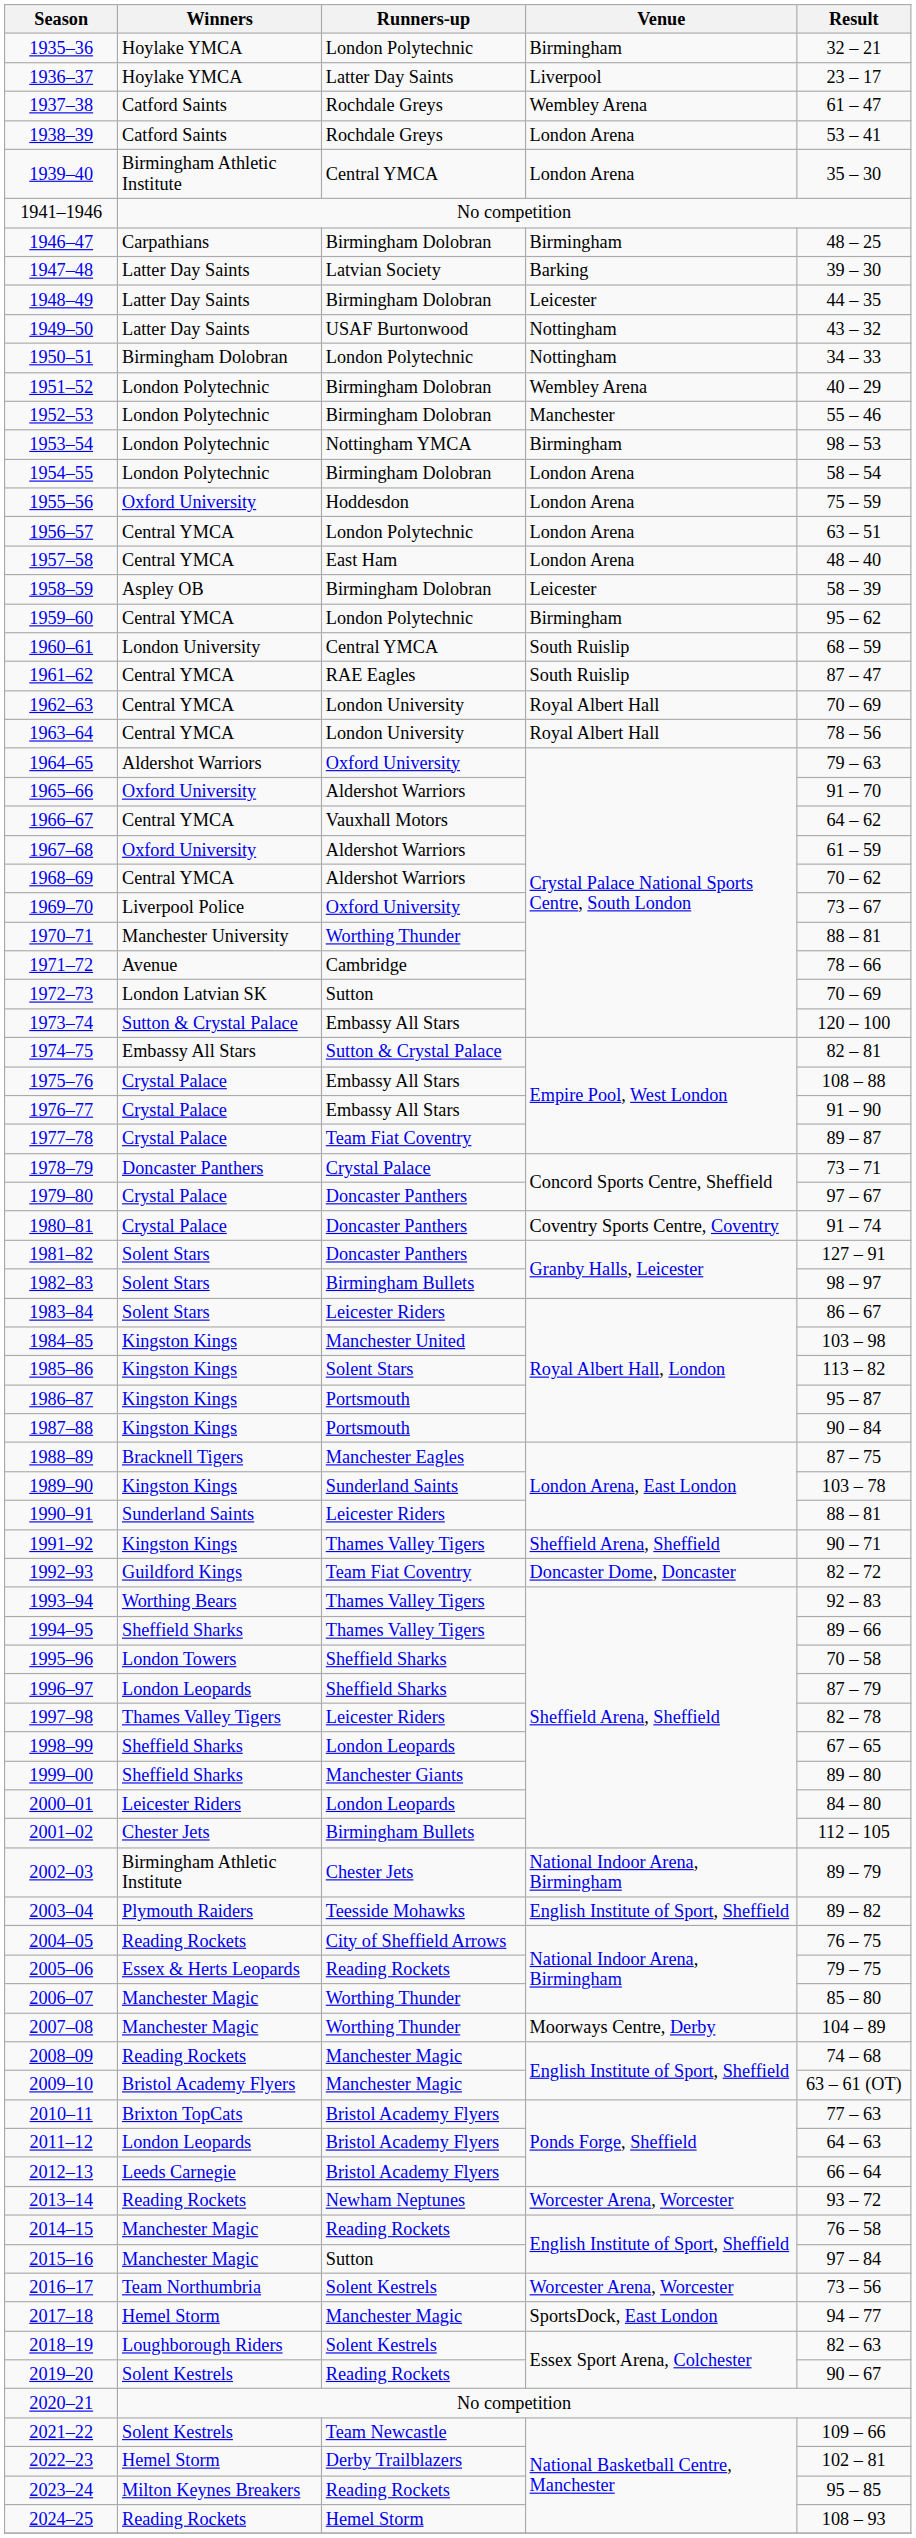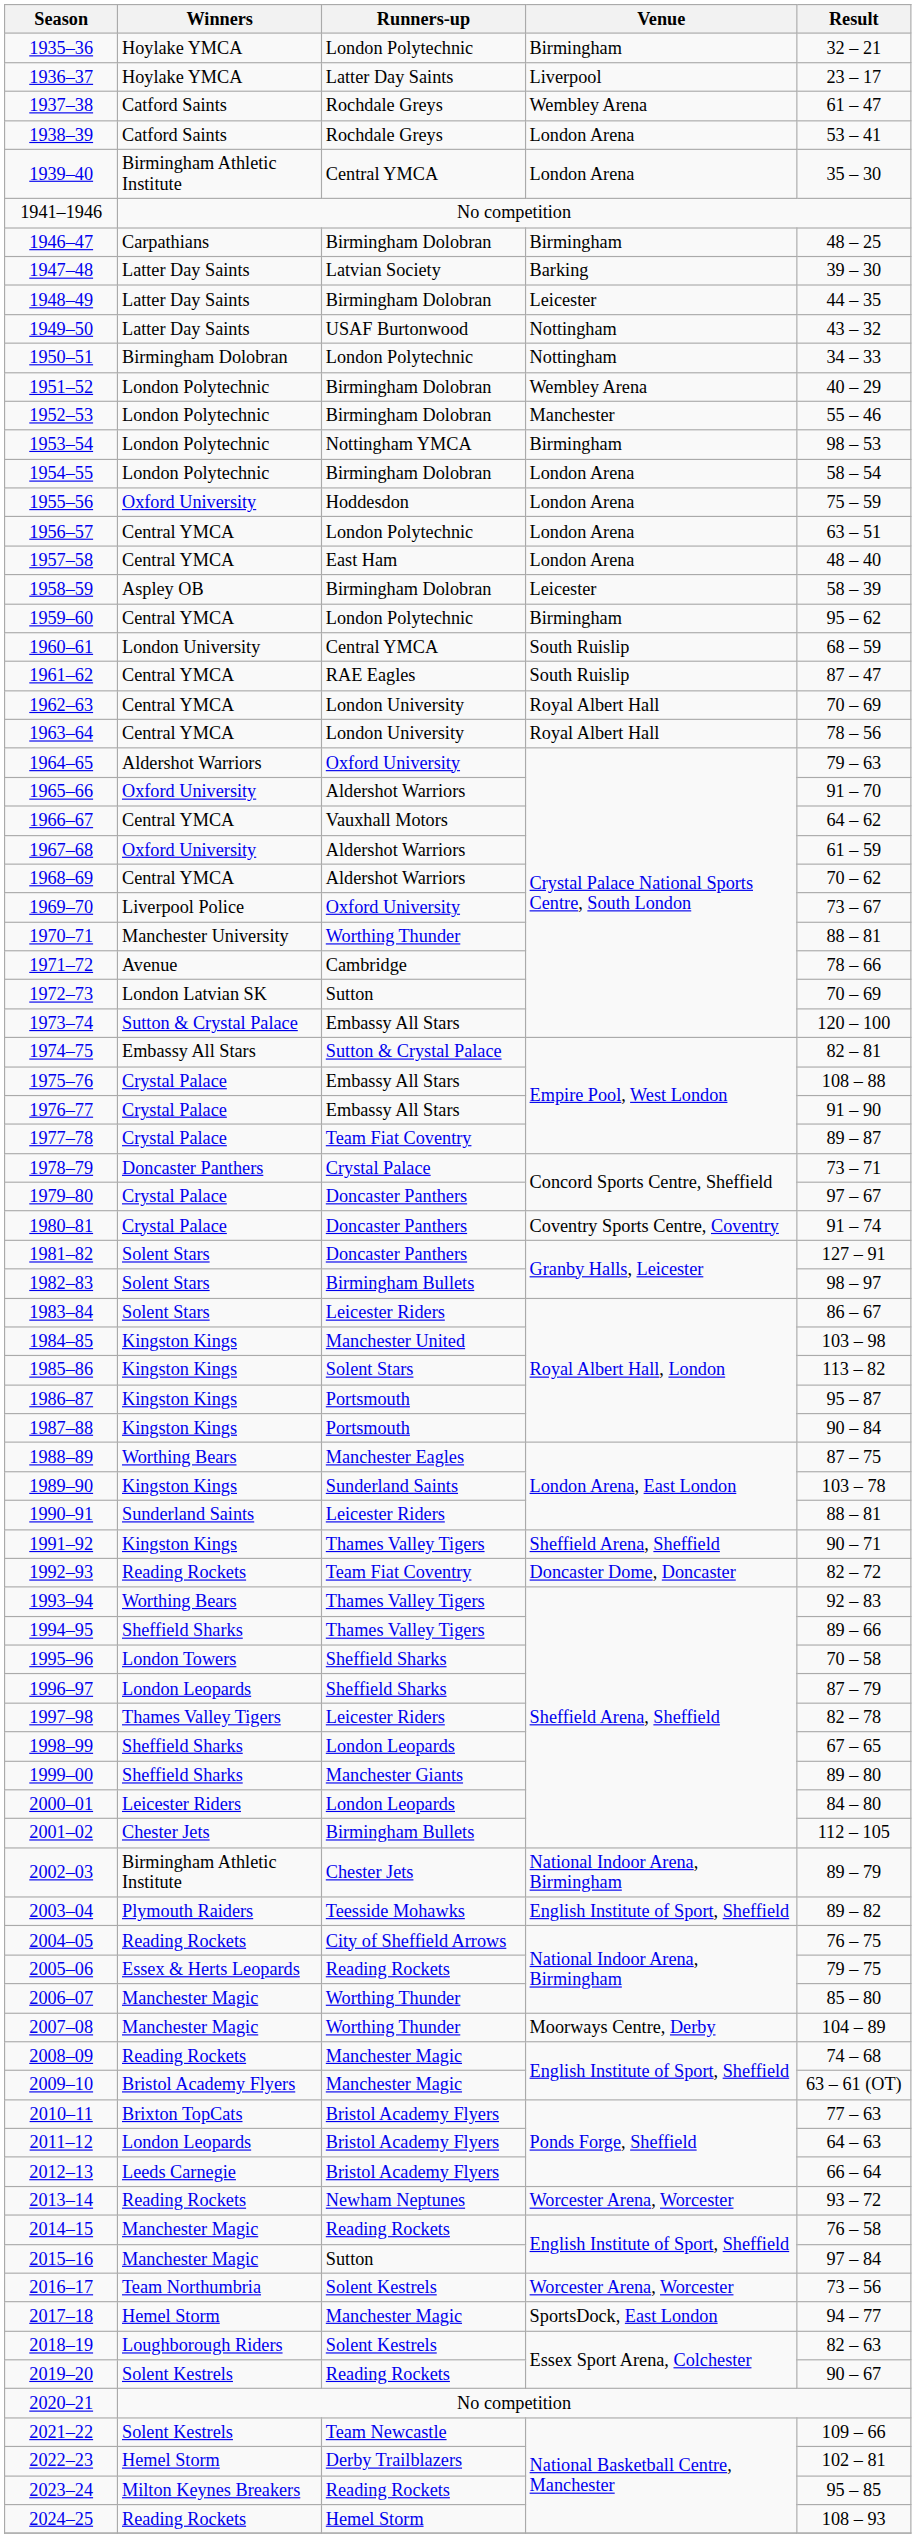 <table class="wikitable" style="width:90%; text-align:left">
 <tr>
 <th width=12.5%>Season</th>
 <th width=22.5%>Winners</th>
 <th width=22.5%>Runners-up</th>
 <th width=30%>Venue</th>
 <th width=12.5%>Result</th>
 </tr>
 <tr>
 <td align=center><a href='#'>1935–36</a></td>
 <td>Hoylake YMCA</td>
 <td>London Polytechnic</td>
 <td>Birmingham</td>
 <td align=center>32 – 21</td>
 </tr>
 <tr>
 <td align=center><a href='#'>1936–37</a></td>
 <td>Hoylake YMCA</td>
 <td>Latter Day Saints</td>
 <td>Liverpool</td>
 <td align=center>23 – 17</td>
 </tr>
 <tr>
 <td align=center><a href='#'>1937–38</a></td>
 <td>Catford Saints</td>
 <td>Rochdale Greys</td>
 <td>Wembley Arena</td>
 <td align=center>61 – 47</td>
 </tr>
 <tr>
 <td align=center><a href='#'>1938–39</a></td>
 <td>Catford Saints</td>
 <td>Rochdale Greys</td>
 <td>London Arena</td>
 <td align=center>53 – 41</td>
 </tr>
 <tr>
 <td align=center><a href='#'>1939–40</a></td>
 <td>Birmingham Athletic Institute</td>
 <td>Central YMCA</td>
 <td>London Arena</td>
 <td align=center>35 – 30</td>
 </tr>
 <tr>
 <td align=center>1941–1946</td>
 <td colspan=4 align=center>No competition</td>
 </tr>
 <tr>
 <td align=center><a href='#'>1946–47</a></td>
 <td>Carpathians</td>
 <td>Birmingham Dolobran</td>
 <td>Birmingham</td>
 <td align=center>48 – 25</td>
 </tr>
 <tr>
 <td align=center><a href='#'>1947–48</a></td>
 <td>Latter Day Saints</td>
 <td>Latvian Society</td>
 <td>Barking</td>
 <td align=center>39 – 30</td>
 </tr>
 <tr>
 <td align=center><a href='#'>1948–49</a></td>
 <td>Latter Day Saints</td>
 <td>Birmingham Dolobran</td>
 <td>Leicester</td>
 <td align=center>44 – 35</td>
 </tr>
 <tr>
 <td align=center><a href='#'>1949–50</a></td>
 <td>Latter Day Saints</td>
 <td>USAF Burtonwood</td>
 <td>Nottingham</td>
 <td align=center>43 – 32</td>
 </tr>
 <tr>
 <td align=center><a href='#'>1950–51</a></td>
 <td>Birmingham Dolobran</td>
 <td>London Polytechnic</td>
 <td>Nottingham</td>
 <td align=center>34 – 33</td>
 </tr>
 <tr>
 <td align=center><a href='#'>1951–52</a></td>
 <td>London Polytechnic</td>
 <td>Birmingham Dolobran</td>
 <td>Wembley Arena</td>
 <td align=center>40 – 29</td>
 </tr>
 <tr>
 <td align=center><a href='#'>1952–53</a></td>
 <td>London Polytechnic</td>
 <td>Birmingham Dolobran</td>
 <td>Manchester</td>
 <td align=center>55 – 46</td>
 </tr>
 <tr>
 <td align=center><a href='#'>1953–54</a></td>
 <td>London Polytechnic</td>
 <td>Nottingham YMCA</td>
 <td>Birmingham</td>
 <td align=center>98 – 53</td>
 </tr>
 <tr>
 <td align=center><a href='#'>1954–55</a></td>
 <td>London Polytechnic</td>
 <td>Birmingham Dolobran</td>
 <td>London Arena</td>
 <td align=center>58 – 54</td>
 </tr>
 <tr>
 <td align=center><a href='#'>1955–56</a></td>
 <td><a href='#'>Oxford University</a></td>
 <td>Hoddesdon</td>
 <td>London Arena</td>
 <td align=center>75 – 59</td>
 </tr>
 <tr>
 <td align=center><a href='#'>1956–57</a></td>
 <td>Central YMCA</td>
 <td>London Polytechnic</td>
 <td>London Arena</td>
 <td align=center>63 – 51</td>
 </tr>
 <tr>
 <td align=center><a href='#'>1957–58</a></td>
 <td>Central YMCA</td>
 <td>East Ham</td>
 <td>London Arena</td>
 <td align=center>48 – 40</td>
 </tr>
 <tr>
 <td align=center><a href='#'>1958–59</a></td>
 <td>Aspley OB</td>
 <td>Birmingham Dolobran</td>
 <td>Leicester</td>
 <td align=center>58 – 39</td>
 </tr>
 <tr>
 <td align=center><a href='#'>1959–60</a></td>
 <td>Central YMCA</td>
 <td>London Polytechnic</td>
 <td>Birmingham</td>
 <td align=center>95 – 62</td>
 </tr>
 <tr>
 <td align=center><a href='#'>1960–61</a></td>
 <td>London University</td>
 <td>Central YMCA</td>
 <td>South Ruislip</td>
 <td align=center>68 – 59</td>
 </tr>
 <tr>
 <td align=center><a href='#'>1961–62</a></td>
 <td>Central YMCA</td>
 <td>RAE Eagles</td>
 <td>South Ruislip</td>
 <td align=center>87 – 47</td>
 </tr>
 <tr>
 <td align=center><a href='#'>1962–63</a></td>
 <td>Central YMCA</td>
 <td>London University</td>
 <td>Royal Albert Hall</td>
 <td align=center>70 – 69</td>
 </tr>
 <tr>
 <td align=center><a href='#'>1963–64</a></td>
 <td>Central YMCA</td>
 <td>London University</td>
 <td>Royal Albert Hall</td>
 <td align=center>78 – 56</td>
 </tr>
 <tr>
 <td align=center><a href='#'>1964–65</a></td>
 <td>Aldershot Warriors</td>
 <td><a href='#'>Oxford University</a></td>
 <td rowspan=10><a href='#'>Crystal Palace National Sports Centre</a>, <a href='#'>South London</a></td>
 <td align=center>79 – 63</td>
 </tr>
 <tr>
 <td align=center><a href='#'>1965–66</a></td>
 <td><a href='#'>Oxford University</a></td>
 <td>Aldershot Warriors</td>
 <td align=center>91 – 70</td>
 </tr>
 <tr>
 <td align=center><a href='#'>1966–67</a></td>
 <td>Central YMCA</td>
 <td>Vauxhall Motors</td>
 <td align=center>64 – 62</td>
 </tr>
 <tr>
 <td align=center><a href='#'>1967–68</a></td>
 <td><a href='#'>Oxford University</a></td>
 <td>Aldershot Warriors</td>
 <td align=center>61 – 59</td>
 </tr>
 <tr>
 <td align=center><a href='#'>1968–69</a></td>
 <td>Central YMCA</td>
 <td>Aldershot Warriors</td>
 <td align=center>70 – 62</td>
 </tr>
 <tr>
 <td align=center><a href='#'>1969–70</a></td>
 <td>Liverpool Police</td>
 <td><a href='#'>Oxford University</a></td>
 <td align=center>73 – 67</td>
 </tr>
 <tr>
 <td align=center><a href='#'>1970–71</a></td>
 <td>Manchester University</td>
 <td><a href='#'>Worthing Thunder</a></td>
 <td align=center>88 – 81</td>
 </tr>
 <tr>
 <td align=center><a href='#'>1971–72</a></td>
 <td>Avenue</td>
 <td>Cambridge</td>
 <td align=center>78 – 66</td>
 </tr>
 <tr>
 <td align=center><a href='#'>1972–73</a></td>
 <td>London Latvian SK</td>
 <td>Sutton</td>
 <td align=center>70 – 69</td>
 </tr>
 <tr>
 <td align=center><a href='#'>1973–74</a></td>
 <td><a href='#'>Sutton & Crystal Palace</a></td>
 <td>Embassy All Stars</td>
 <td align=center>120 – 100</td>
 </tr>
 <tr>
 <td align=center><a href='#'>1974–75</a></td>
 <td>Embassy All Stars</td>
 <td><a href='#'>Sutton & Crystal Palace</a></td>
 <td rowspan=4><a href='#'>Empire Pool</a>, <a href='#'>West London</a></td>
 <td align=center>82 – 81</td>
 </tr>
 <tr>
 <td align=center><a href='#'>1975–76</a></td>
 <td><a href='#'>Crystal Palace</a></td>
 <td>Embassy All Stars</td>
 <td align=center>108 – 88</td>
 </tr>
 <tr>
 <td align=center><a href='#'>1976–77</a></td>
 <td><a href='#'>Crystal Palace</a></td>
 <td>Embassy All Stars</td>
 <td align=center>91 – 90</td>
 </tr>
 <tr>
 <td align=center><a href='#'>1977–78</a></td>
 <td><a href='#'>Crystal Palace</a></td>
 <td><a href='#'>Team Fiat Coventry</a></td>
 <td align=center>89 – 87</td>
 </tr>
 <tr>
 <td align=center><a href='#'>1978–79</a></td>
 <td><a href='#'>Doncaster Panthers</a></td>
 <td><a href='#'>Crystal Palace</a></td>
 <td rowspan=2>Concord Sports Centre, Sheffield</td>
 <td align=center>73 – 71</td>
 </tr>
 <tr>
 <td align=center><a href='#'>1979–80</a></td>
 <td><a href='#'>Crystal Palace</a></td>
 <td><a href='#'>Doncaster Panthers</a></td>
 <td align=center>97 – 67</td>
 </tr>
 <tr>
 <td align=center><a href='#'>1980–81</a></td>
 <td><a href='#'>Crystal Palace</a></td>
 <td><a href='#'>Doncaster Panthers</a></td>
 <td>Coventry Sports Centre, <a href='#'>Coventry</a></td>
 <td align=center>91 – 74</td>
 </tr>
 <tr>
 <td align=center><a href='#'>1981–82</a></td>
 <td><a href='#'>Solent Stars</a></td>
 <td><a href='#'>Doncaster Panthers</a></td>
 <td rowspan=2><a href='#'>Granby Halls</a>, <a href='#'>Leicester</a></td>
 <td align=center>127 – 91</td>
 </tr>
 <tr>
 <td align=center><a href='#'>1982–83</a></td>
 <td><a href='#'>Solent Stars</a></td>
 <td><a href='#'>Birmingham Bullets</a></td>
 <td align=center>98 – 97</td>
 </tr>
 <tr>
 <td align=center><a href='#'>1983–84</a></td>
 <td><a href='#'>Solent Stars</a></td>
 <td><a href='#'>Leicester Riders</a></td>
 <td rowspan=5><a href='#'>Royal Albert Hall</a>, <a href='#'>London</a></td>
 <td align=center>86 – 67</td>
 </tr>
 <tr>
 <td align=center><a href='#'>1984–85</a></td>
 <td><a href='#'>Kingston Kings</a></td>
 <td><a href='#'>Manchester United</a></td>
 <td align=center>103 – 98</td>
 </tr>
 <tr>
 <td align=center><a href='#'>1985–86</a></td>
 <td><a href='#'>Kingston Kings</a></td>
 <td><a href='#'>Solent Stars</a></td>
 <td align=center>113 – 82</td>
 </tr>
 <tr>
 <td align=center><a href='#'>1986–87</a></td>
 <td><a href='#'>Kingston Kings</a></td>
 <td><a href='#'>Portsmouth</a></td>
 <td align=center>95 – 87</td>
 </tr>
 <tr>
 <td align=center><a href='#'>1987–88</a></td>
 <td><a href='#'>Kingston Kings</a></td>
 <td><a href='#'>Portsmouth</a></td>
 <td align=center>90 – 84</td>
 </tr>
 <tr>
 <td align=center><a href='#'>1988–89</a></td>
-<td><a href='#'>Bracknell Tigers</a></td>
+<td><a href='#'>Worthing Bears</a></td>
 <td><a href='#'>Manchester Eagles</a></td>
 <td rowspan=3><a href='#'>London Arena</a>, <a href='#'>East London</a></td>
 <td align=center>87 – 75</td>
 </tr>
 <tr>
 <td align=center><a href='#'>1989–90</a></td>
 <td><a href='#'>Kingston Kings</a></td>
 <td><a href='#'>Sunderland Saints</a></td>
 <td align=center>103 – 78</td>
 </tr>
 <tr>
 <td align=center><a href='#'>1990–91</a></td>
 <td><a href='#'>Sunderland Saints</a></td>
 <td><a href='#'>Leicester Riders</a></td>
 <td align=center>88 – 81</td>
 </tr>
 <tr>
 <td align=center><a href='#'>1991–92</a></td>
 <td><a href='#'>Kingston Kings</a></td>
 <td><a href='#'>Thames Valley Tigers</a></td>
 <td><a href='#'>Sheffield Arena</a>, <a href='#'>Sheffield</a></td>
 <td align=center>90 – 71</td>
 </tr>
 <tr>
 <td align=center><a href='#'>1992–93</a></td>
-<td><a href='#'>Guildford Kings</a></td>
+<td><a href='#'>Reading Rockets</a></td>
 <td><a href='#'>Team Fiat Coventry</a></td>
 <td><a href='#'>Doncaster Dome</a>, <a href='#'>Doncaster</a></td>
 <td align=center>82 – 72</td>
 </tr>
 <tr>
 <td align=center><a href='#'>1993–94</a></td>
 <td><a href='#'>Worthing Bears</a></td>
 <td><a href='#'>Thames Valley Tigers</a></td>
 <td rowspan=9><a href='#'>Sheffield Arena</a>, <a href='#'>Sheffield</a></td>
 <td align=center>92 – 83</td>
 </tr>
 <tr>
 <td align=center><a href='#'>1994–95</a></td>
 <td><a href='#'>Sheffield Sharks</a></td>
 <td><a href='#'>Thames Valley Tigers</a></td>
 <td align=center>89 – 66</td>
 </tr>
 <tr>
 <td align=center><a href='#'>1995–96</a></td>
 <td><a href='#'>London Towers</a></td>
 <td><a href='#'>Sheffield Sharks</a></td>
 <td align=center>70 – 58</td>
 </tr>
 <tr>
 <td align=center><a href='#'>1996–97</a></td>
 <td><a href='#'>London Leopards</a></td>
 <td><a href='#'>Sheffield Sharks</a></td>
 <td align=center>87 – 79</td>
 </tr>
 <tr>
 <td align=center><a href='#'>1997–98</a></td>
 <td><a href='#'>Thames Valley Tigers</a></td>
 <td><a href='#'>Leicester Riders</a></td>
 <td align=center>82 – 78</td>
 </tr>
 <tr>
 <td align=center><a href='#'>1998–99</a></td>
 <td><a href='#'>Sheffield Sharks</a></td>
 <td><a href='#'>London Leopards</a></td>
 <td align=center>67 – 65</td>
 </tr>
 <tr>
 <td align=center><a href='#'>1999–00</a></td>
 <td><a href='#'>Sheffield Sharks</a></td>
 <td><a href='#'>Manchester Giants</a></td>
 <td align=center>89 – 80</td>
 </tr>
 <tr>
 <td align=center><a href='#'>2000–01</a></td>
 <td><a href='#'>Leicester Riders</a></td>
 <td><a href='#'>London Leopards</a></td>
 <td align=center>84 – 80</td>
 </tr>
 <tr>
 <td align=center><a href='#'>2001–02</a></td>
 <td><a href='#'>Chester Jets</a></td>
 <td><a href='#'>Birmingham Bullets</a></td>
 <td align=center>112 – 105</td>
 </tr>
 <tr>
 <td align=center><a href='#'>2002–03</a></td>
 <td>Birmingham Athletic Institute</td>
 <td><a href='#'>Chester Jets</a></td>
 <td><a href='#'>National Indoor Arena</a>, <a href='#'>Birmingham</a></td>
 <td align=center>89 – 79</td>
 </tr>
 <tr>
 <td align=center><a href='#'>2003–04</a></td>
 <td><a href='#'>Plymouth Raiders</a></td>
 <td><a href='#'>Teesside Mohawks</a></td>
 <td><a href='#'>English Institute of Sport</a>, <a href='#'>Sheffield</a></td>
 <td align=center>89 – 82</td>
 </tr>
 <tr>
 <td align=center><a href='#'>2004–05</a></td>
 <td><a href='#'>Reading Rockets</a></td>
 <td><a href='#'>City of Sheffield Arrows</a></td>
 <td rowspan=3><a href='#'>National Indoor Arena</a>, <a href='#'>Birmingham</a></td>
 <td align=center>76 – 75</td>
 </tr>
 <tr>
 <td align=center><a href='#'>2005–06</a></td>
 <td><a href='#'>Essex & Herts Leopards</a></td>
 <td><a href='#'>Reading Rockets</a></td>
 <td align=center>79 – 75</td>
 </tr>
 <tr>
 <td align=center><a href='#'>2006–07</a></td>
 <td><a href='#'>Manchester Magic</a></td>
 <td><a href='#'>Worthing Thunder</a></td>
 <td align=center>85 – 80</td>
 </tr>
 <tr>
 <td align=center><a href='#'>2007–08</a></td>
 <td><a href='#'>Manchester Magic</a></td>
 <td><a href='#'>Worthing Thunder</a></td>
 <td>Moorways Centre, <a href='#'>Derby</a></td>
 <td align=center>104 – 89</td>
 </tr>
 <tr>
 <td align=center><a href='#'>2008–09</a></td>
 <td><a href='#'>Reading Rockets</a></td>
 <td><a href='#'>Manchester Magic</a></td>
 <td rowspan=2><a href='#'>English Institute of Sport</a>, <a href='#'>Sheffield</a></td>
 <td align=center>74 – 68</td>
 </tr>
 <tr>
 <td align=center><a href='#'>2009–10</a></td>
 <td><a href='#'>Bristol Academy Flyers</a></td>
 <td><a href='#'>Manchester Magic</a></td>
 <td align=center>63 – 61 (OT)</td>
 </tr>
 <tr>
 <td align=center><a href='#'>2010–11</a></td>
 <td><a href='#'>Brixton TopCats</a></td>
 <td><a href='#'>Bristol Academy Flyers</a></td>
 <td rowspan=3><a href='#'>Ponds Forge</a>, <a href='#'>Sheffield</a></td>
 <td align=center>77 – 63</td>
 </tr>
 <tr>
 <td align=center><a href='#'>2011–12</a></td>
 <td><a href='#'>London Leopards</a></td>
 <td><a href='#'>Bristol Academy Flyers</a></td>
 <td align=center>64 – 63</td>
 </tr>
 <tr>
 <td align=center><a href='#'>2012–13</a></td>
 <td><a href='#'>Leeds Carnegie</a></td>
 <td><a href='#'>Bristol Academy Flyers</a></td>
 <td align=center>66 – 64</td>
 </tr>
 <tr>
 <td align=center><a href='#'>2013–14</a></td>
 <td><a href='#'>Reading Rockets</a></td>
 <td><a href='#'>Newham Neptunes</a></td>
 <td><a href='#'>Worcester Arena</a>, <a href='#'>Worcester</a></td>
 <td align=center>93 – 72</td>
 </tr>
 <tr>
 <td align=center><a href='#'>2014–15</a></td>
 <td><a href='#'>Manchester Magic</a></td>
 <td><a href='#'>Reading Rockets</a></td>
 <td rowspan=2><a href='#'>English Institute of Sport</a>, <a href='#'>Sheffield</a></td>
 <td align=center>76 – 58</td>
 </tr>
 <tr>
 <td align=center><a href='#'>2015–16</a></td>
 <td><a href='#'>Manchester Magic</a></td>
 <td>Sutton</td>
 <td align=center>97 – 84</td>
 </tr>
 <tr>
 <td align=center><a href='#'>2016–17</a></td>
 <td><a href='#'>Team Northumbria</a></td>
 <td><a href='#'>Solent Kestrels</a></td>
 <td><a href='#'>Worcester Arena</a>, <a href='#'>Worcester</a></td>
 <td align=center>73 – 56</td>
 </tr>
 <tr>
 <td align=center><a href='#'>2017–18</a></td>
 <td><a href='#'>Hemel Storm</a></td>
 <td><a href='#'>Manchester Magic</a></td>
 <td>SportsDock, <a href='#'>East London</a></td>
 <td align=center>94 – 77</td>
 </tr>
 <tr>
 <td align=center><a href='#'>2018–19</a></td>
 <td><a href='#'>Loughborough Riders</a></td>
 <td><a href='#'>Solent Kestrels</a></td>
 <td rowspan=2>Essex Sport Arena, <a href='#'>Colchester</a></td>
 <td align=center>82 – 63</td>
 </tr>
 <tr>
 <td align=center><a href='#'>2019–20</a></td>
 <td><a href='#'>Solent Kestrels</a></td>
 <td><a href='#'>Reading Rockets</a></td>
 <td align=center>90 – 67</td>
 </tr>
 <tr>
 <td align=center><a href='#'>2020–21</a></td>
 <td colspan=4 align=center>No competition</td>
 </tr>
 <tr>
 <td align=center><a href='#'>2021–22</a></td>
 <td><a href='#'>Solent Kestrels</a></td>
 <td><a href='#'>Team Newcastle</a></td>
 <td rowspan=4><a href='#'>National Basketball Centre</a>, <a href='#'>Manchester</a></td>
 <td align=center>109 – 66</td>
 </tr>
 <tr>
 <td align=center><a href='#'>2022–23</a></td>
 <td><a href='#'>Hemel Storm</a></td>
 <td><a href='#'>Derby Trailblazers</a></td>
 <td align=center>102 – 81</td>
 </tr>
 <tr>
 <td align=center><a href='#'>2023–24</a></td>
 <td><a href='#'>Milton Keynes Breakers</a></td>
 <td><a href='#'>Reading Rockets</a></td>
 <td align=center>95 – 85</td>
 </tr>
 <tr>
 <td align=center><a href='#'>2024–25</a></td>
 <td><a href='#'>Reading Rockets</a></td>
 <td><a href='#'>Hemel Storm</a></td>
 <td align=center>108 – 93</td>
 </tr>
 <tr>
 </tr>
 </table>
